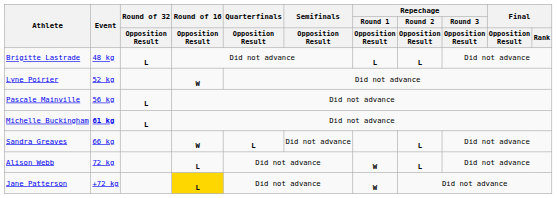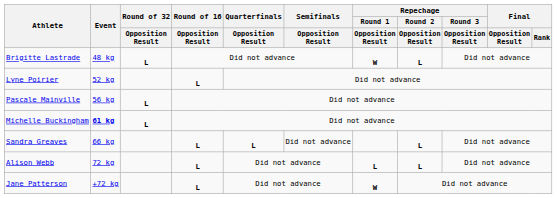 <table class="wikitable" style="font-size:90%">
 <tr>
 <th rowspan="3">Athlete</th>
 <th rowspan="3">Event</th>
 <th rowspan="2">Round of 32</th>
 <th rowspan="2">Round of 16</th>
 <th rowspan="2">Quarterfinals</th>
 <th rowspan="2">Semifinals</th>
 <th colspan=3>Repechage</th>
 <th rowspan="2" colspan=2>Final</th>
 </tr>
 <tr style="font-size:95%">
 <th>Round 1</th>
 <th>Round 2</th>
 <th>Round 3</th>
 </tr>
 <tr style="font-size:95%">
 <th>Opposition<br>Result</th>
 <th>Opposition<br>Result</th>
 <th>Opposition<br>Result</th>
 <th>Opposition<br>Result</th>
 <th>Opposition<br>Result</th>
 <th>Opposition<br>Result</th>
 <th>Opposition<br>Result</th>
 <th>Opposition<br>Result</th>
 <th>Rank</th>
 </tr>
 <tr align=center>
 <td align=left><a href='#'>Brigitte Lastrade</a></td>
 <td align=left><a href='#'>48 kg</a></td>
 <td><br><strong>L</strong></td>
 <td colspan=3>Did not advance</td>
-<td><br><strong>L</strong></td>
+<td><br><strong>W</strong></td>
 <td><br><strong>L</strong></td>
 <td colspan=3>Did not advance</td>
 </tr>
 <tr align=center>
 <td align=left><a href='#'>Lyne Poirier</a></td>
 <td align=left><a href='#'>52 kg</a></td>
 <td></td>
-<td><br><strong>W</strong></td>
+<td><br><strong>L</strong></td>
 <td colspan=7>Did not advance</td>
 </tr>
 <tr align=center>
 <td align=left><a href='#'>Pascale Mainville</a></td>
 <td align=left><a href='#'>56 kg</a></td>
 <td><br><strong>L</strong></td>
 <td colspan=8>Did not advance</td>
 </tr>
 <tr align=center>
 <td align=left><a href='#'>Michelle Buckingham</a></td>
 <td align=left><strong><a href='#'>61 kg</a></strong></td>
 <td><br><strong>L</strong></td>
 <td colspan=8>Did not advance</td>
 </tr>
 <tr align=center>
 <td align=left><a href='#'>Sandra Greaves</a></td>
 <td align=left><a href='#'>66 kg</a></td>
 <td></td>
-<td><br><strong>W</strong></td>
+<td><br><strong>L</strong></td>
 <td><br><strong>L</strong></td>
 <td>Did not advance</td>
 <td></td>
 <td><br><strong>L</strong></td>
 <td colspan=3>Did not advance</td>
 </tr>
 <tr align=center>
 <td align=left><a href='#'>Alison Webb</a></td>
 <td align=left><a href='#'>72 kg</a></td>
 <td></td>
 <td><br><strong>L</strong></td>
 <td colspan=2>Did not advance</td>
-<td><br><strong>W</strong></td>
+<td><br><strong>L</strong></td>
 <td><br><strong>L</strong></td>
 <td colspan=3>Did not advance</td>
 </tr>
 <tr align=center>
 <td align=left><a href='#'>Jane Patterson</a></td>
 <td align=left><a href='#'>+72 kg</a></td>
 <td></td>
-<td style="background: gold;"><br><strong>L</strong></td>
+<td><br><strong>L</strong></td>
 <td colspan=2>Did not advance</td>
 <td><br><strong>W</strong></td>
 <td colspan=4>Did not advance</td>
 </tr>
 </table>
